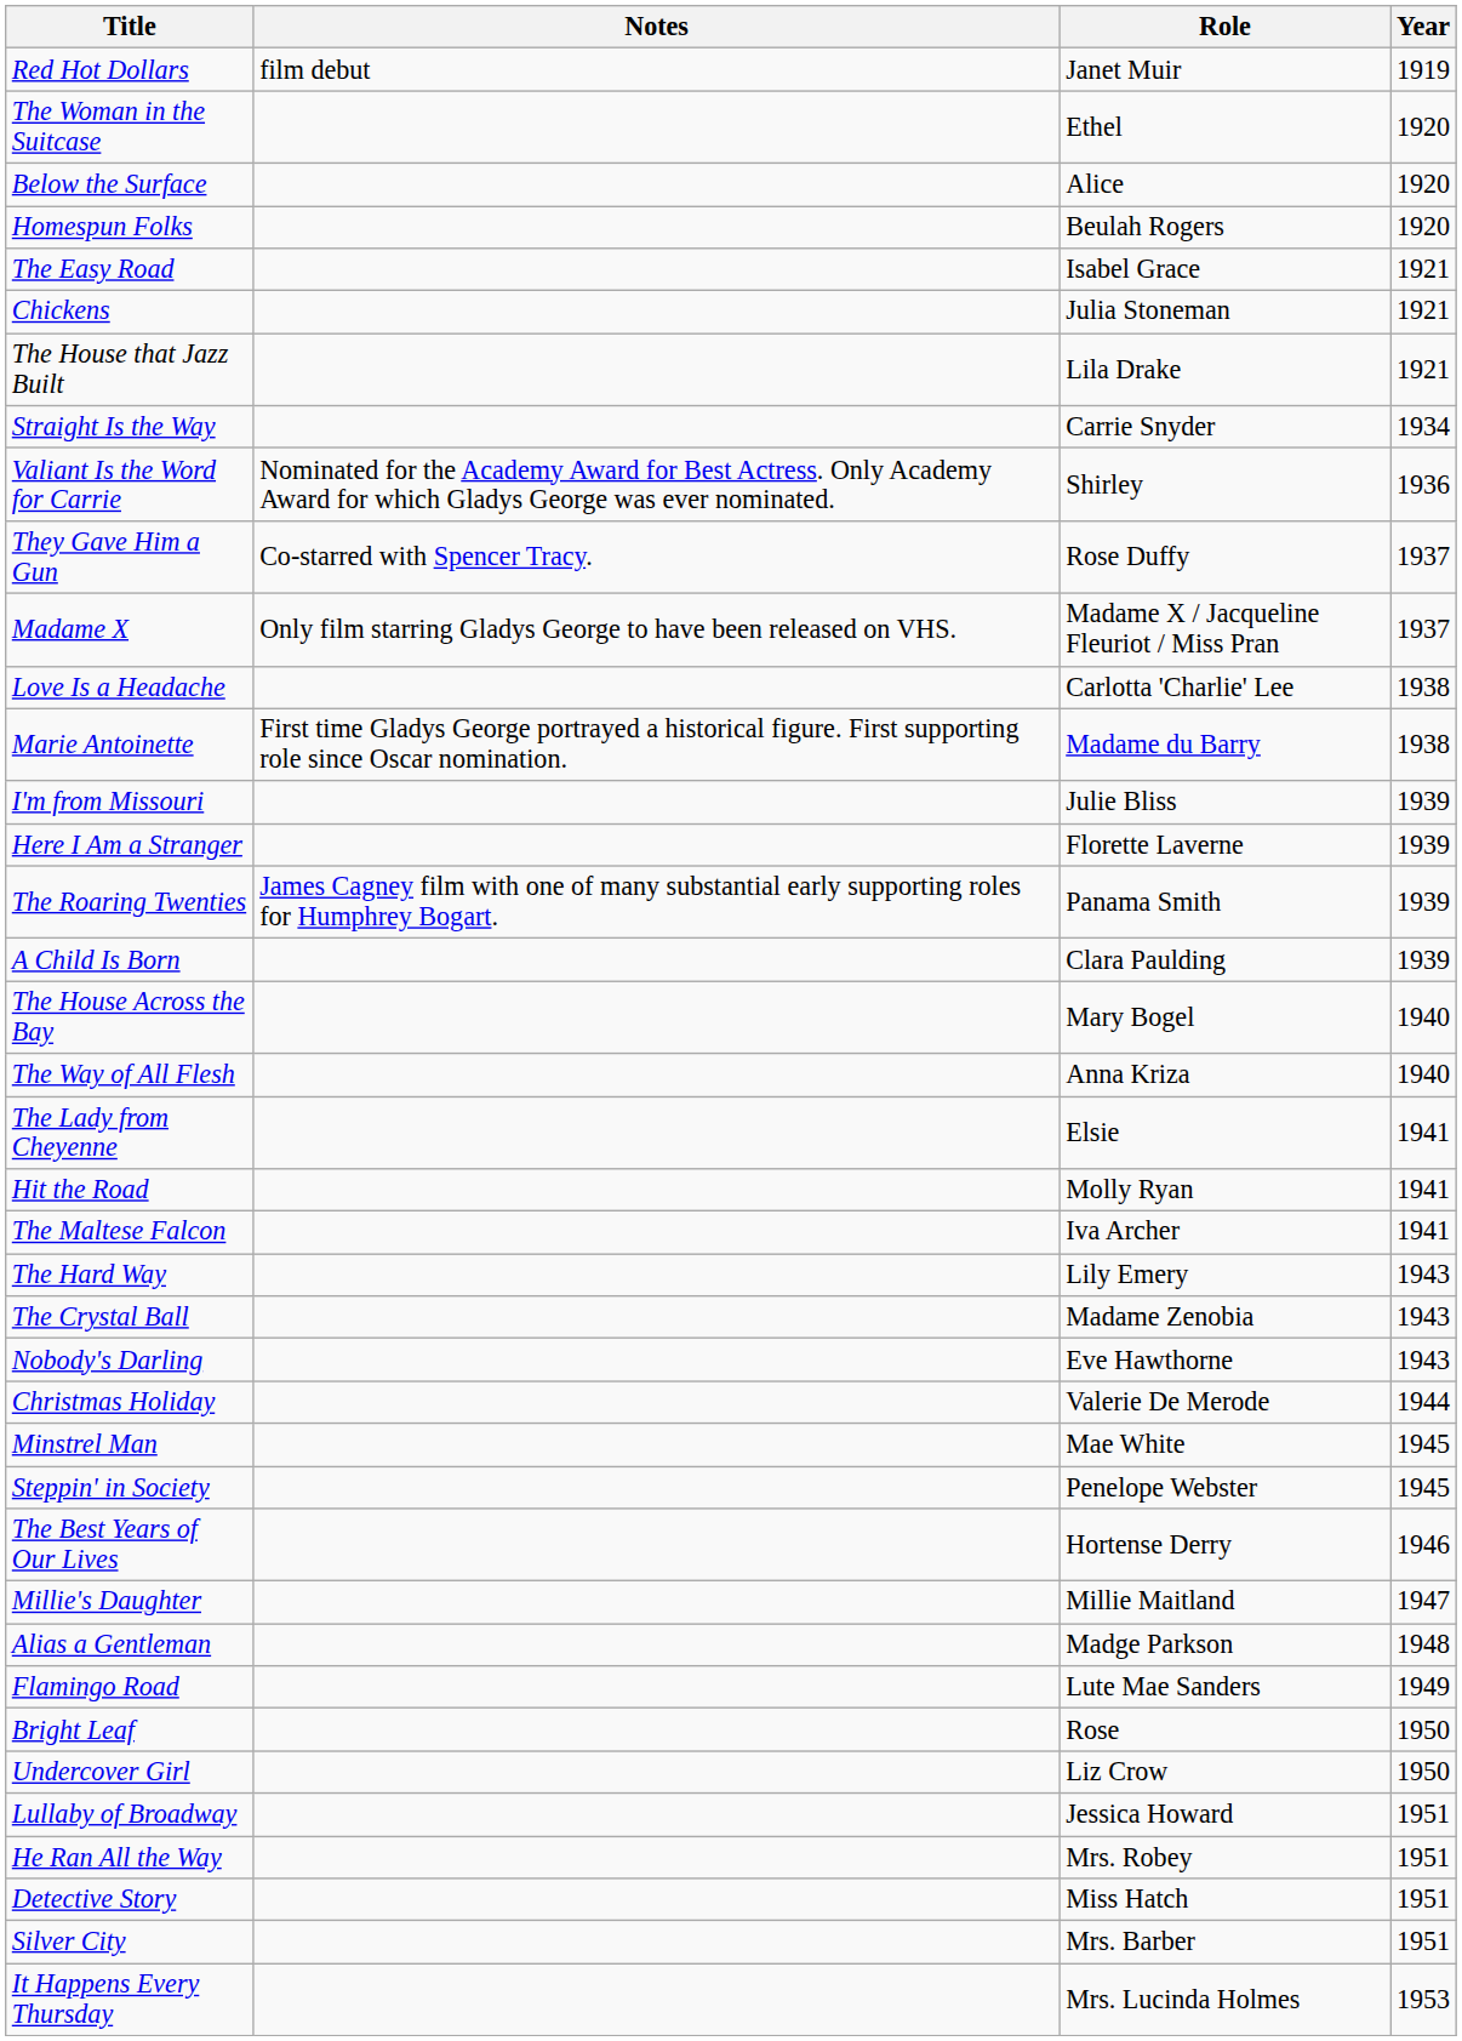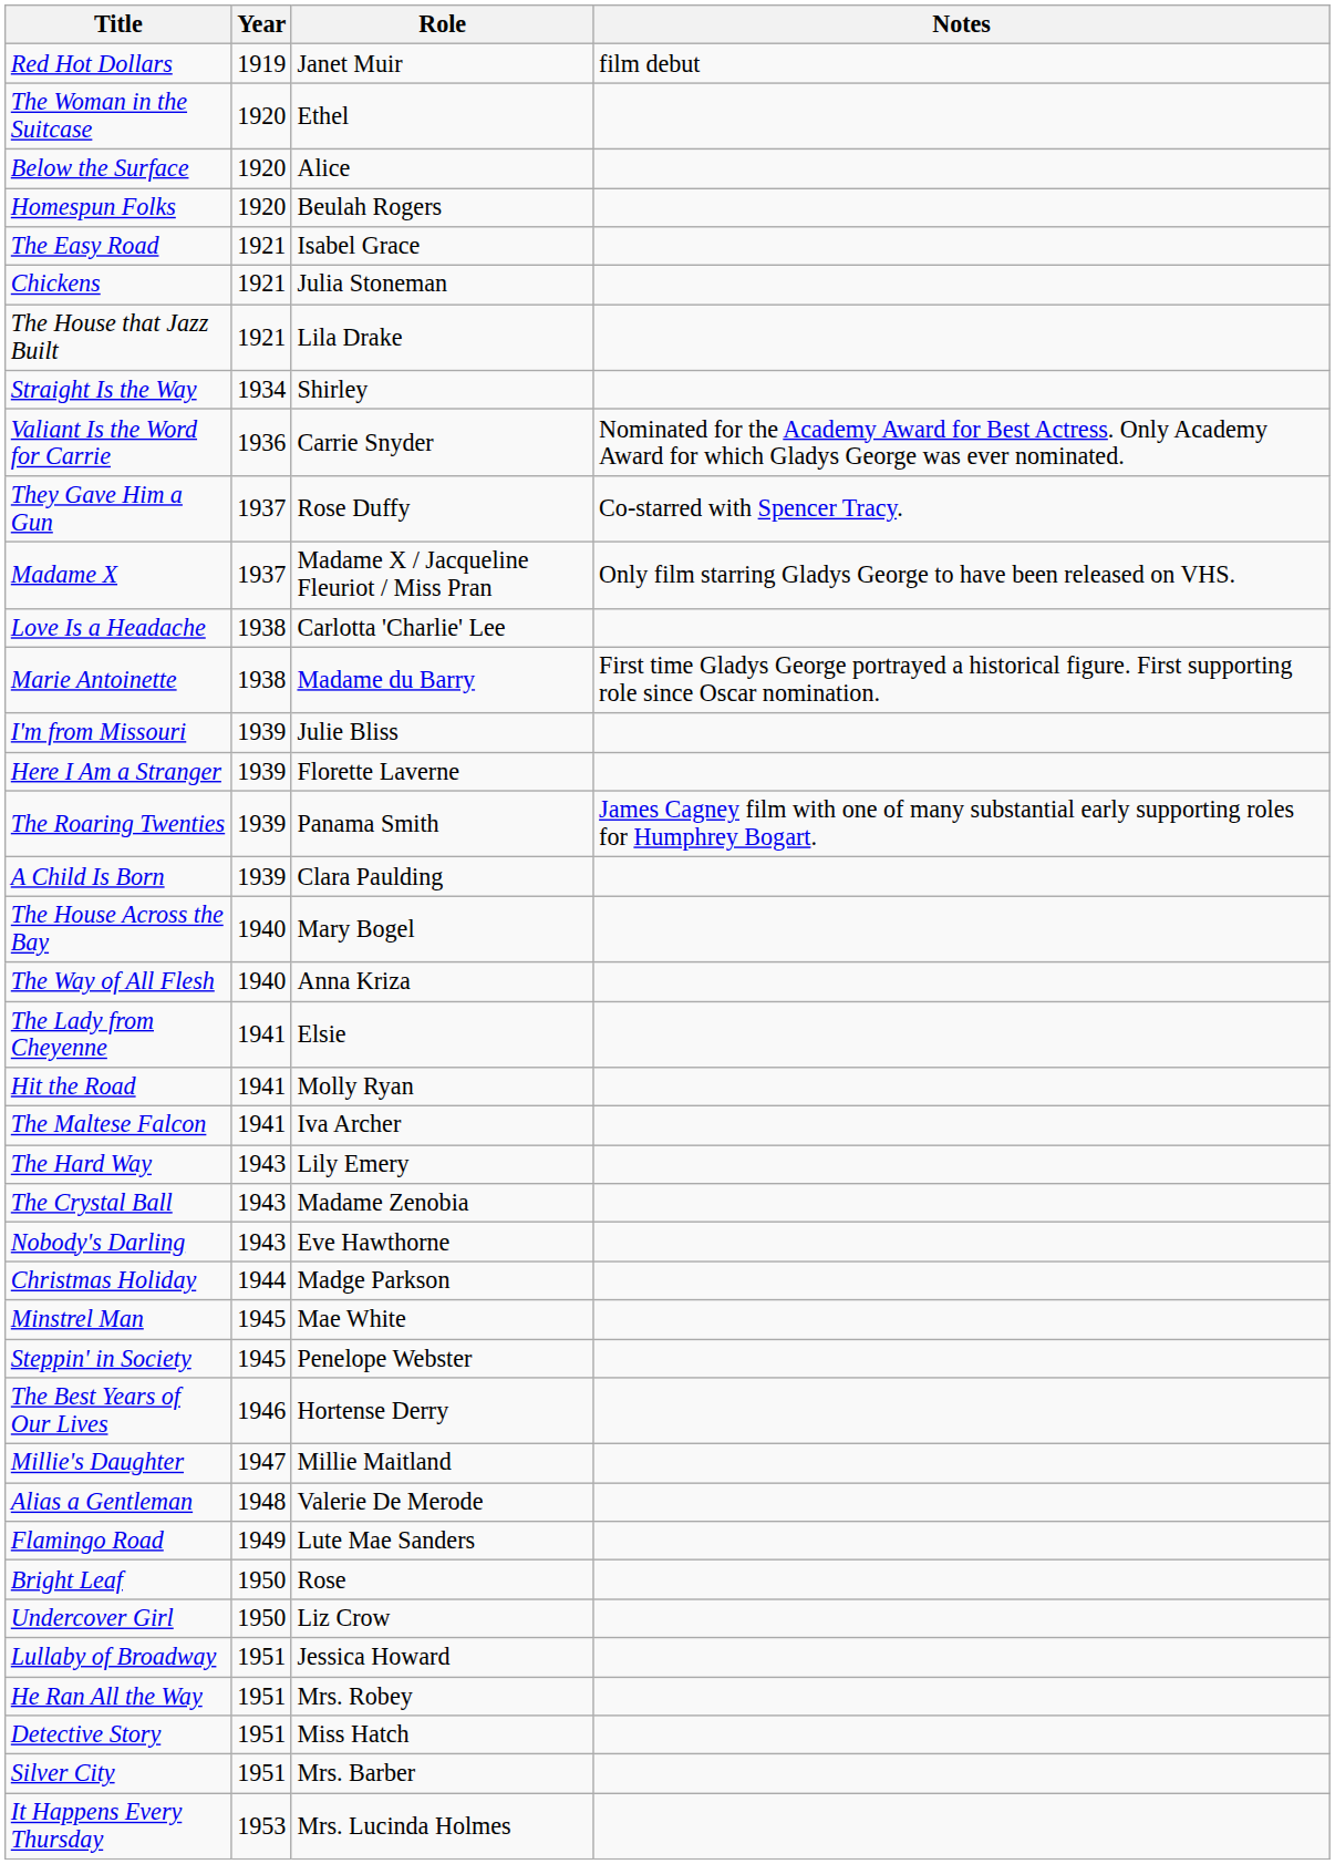 <table class="wikitable sortable" border="1">
 <tr>
 <th scope="col">Title</th>
+<th scope="col">Year</th>
+<th scope="col">Role</th>
 <th scope="col">Notes</th>
-<th scope="col">Role</th>
-<th scope="col">Year</th>
 </tr>
 <tr>
 <td><em><a href='#'>Red Hot Dollars</a></em></td>
+<td>1919</td>
+<td>Janet Muir</td>
 <td>film debut</td>
-<td>Janet Muir</td>
-<td>1919</td>
 </tr>
 <tr>
 <td><em><a href='#'>The Woman in the Suitcase</a></em></td>
+<td>1920</td>
+<td>Ethel</td>
 <td></td>
-<td>Ethel</td>
-<td>1920</td>
 </tr>
 <tr>
 <td><em><a href='#'>Below the Surface</a></em></td>
+<td>1920</td>
+<td>Alice</td>
 <td></td>
-<td>Alice</td>
-<td>1920</td>
 </tr>
 <tr>
 <td><em><a href='#'>Homespun Folks</a></em></td>
+<td>1920</td>
+<td>Beulah Rogers</td>
 <td></td>
-<td>Beulah Rogers</td>
-<td>1920</td>
 </tr>
 <tr>
 <td><em><a href='#'>The Easy Road</a></em></td>
+<td>1921</td>
+<td>Isabel Grace</td>
 <td></td>
-<td>Isabel Grace</td>
-<td>1921</td>
 </tr>
 <tr>
 <td><em><a href='#'>Chickens</a></em></td>
+<td>1921</td>
+<td>Julia Stoneman</td>
 <td></td>
-<td>Julia Stoneman</td>
-<td>1921</td>
 </tr>
 <tr>
 <td><em>The House that Jazz Built</em></td>
+<td>1921</td>
+<td>Lila Drake</td>
 <td></td>
-<td>Lila Drake</td>
-<td>1921</td>
 </tr>
 <tr>
 <td><em><a href='#'>Straight Is the Way</a></em></td>
+<td>1934</td>
+<td>Shirley</td>
 <td></td>
-<td>Carrie Snyder</td>
-<td>1934</td>
 </tr>
 <tr>
 <td><em><a href='#'>Valiant Is the Word for Carrie</a></em></td>
+<td>1936</td>
+<td>Carrie Snyder</td>
 <td>Nominated for the <a href='#'>Academy Award for Best Actress</a>. Only Academy Award for which Gladys George was ever nominated.</td>
-<td>Shirley</td>
-<td>1936</td>
 </tr>
 <tr>
 <td><em><a href='#'>They Gave Him a Gun</a></em></td>
+<td>1937</td>
+<td>Rose Duffy</td>
 <td>Co-starred with <a href='#'>Spencer Tracy</a>.</td>
-<td>Rose Duffy</td>
-<td>1937</td>
 </tr>
 <tr>
 <td><em><a href='#'>Madame X</a></em></td>
+<td>1937</td>
+<td>Madame X / Jacqueline Fleuriot / Miss Pran</td>
 <td>Only film starring Gladys George to have been released on VHS.</td>
-<td>Madame X / Jacqueline Fleuriot / Miss Pran</td>
-<td>1937</td>
 </tr>
 <tr>
 <td><em><a href='#'>Love Is a Headache</a></em></td>
+<td>1938</td>
+<td>Carlotta 'Charlie' Lee</td>
 <td></td>
-<td>Carlotta 'Charlie' Lee</td>
-<td>1938</td>
 </tr>
 <tr>
 <td><em><a href='#'>Marie Antoinette</a></em></td>
+<td>1938</td>
+<td><a href='#'>Madame du Barry</a></td>
 <td>First time Gladys George portrayed a historical figure. First supporting role since Oscar nomination.</td>
-<td><a href='#'>Madame du Barry</a></td>
-<td>1938</td>
 </tr>
 <tr>
 <td><em><a href='#'>I'm from Missouri</a></em></td>
+<td>1939</td>
+<td>Julie Bliss</td>
 <td></td>
-<td>Julie Bliss</td>
-<td>1939</td>
 </tr>
 <tr>
 <td><em><a href='#'>Here I Am a Stranger</a></em></td>
+<td>1939</td>
+<td>Florette Laverne</td>
 <td></td>
-<td>Florette Laverne</td>
-<td>1939</td>
 </tr>
 <tr>
 <td><em><a href='#'>The Roaring Twenties</a></em></td>
+<td>1939</td>
+<td>Panama Smith</td>
 <td><a href='#'>James Cagney</a> film with one of many substantial early supporting roles for <a href='#'>Humphrey Bogart</a>.</td>
-<td>Panama Smith</td>
-<td>1939</td>
 </tr>
 <tr>
 <td><em><a href='#'>A Child Is Born</a></em></td>
+<td>1939</td>
+<td>Clara Paulding</td>
 <td></td>
-<td>Clara Paulding</td>
-<td>1939</td>
 </tr>
 <tr>
 <td><em><a href='#'>The House Across the Bay</a></em></td>
+<td>1940</td>
+<td>Mary Bogel</td>
 <td></td>
-<td>Mary Bogel</td>
-<td>1940</td>
 </tr>
 <tr>
 <td><em><a href='#'>The Way of All Flesh</a></em></td>
+<td>1940</td>
+<td>Anna Kriza</td>
 <td></td>
-<td>Anna Kriza</td>
-<td>1940</td>
 </tr>
 <tr>
 <td><em><a href='#'>The Lady from Cheyenne</a></em></td>
+<td>1941</td>
+<td>Elsie</td>
 <td></td>
-<td>Elsie</td>
-<td>1941</td>
 </tr>
 <tr>
 <td><em><a href='#'>Hit the Road</a></em></td>
+<td>1941</td>
+<td>Molly Ryan</td>
 <td></td>
-<td>Molly Ryan</td>
-<td>1941</td>
 </tr>
 <tr>
 <td><em><a href='#'>The Maltese Falcon</a></em></td>
+<td>1941</td>
+<td>Iva Archer</td>
 <td></td>
-<td>Iva Archer</td>
-<td>1941</td>
 </tr>
 <tr>
 <td><em><a href='#'>The Hard Way</a></em></td>
+<td>1943</td>
+<td>Lily Emery</td>
 <td></td>
-<td>Lily Emery</td>
-<td>1943</td>
 </tr>
 <tr>
 <td><em><a href='#'>The Crystal Ball</a></em></td>
+<td>1943</td>
+<td>Madame Zenobia</td>
 <td></td>
-<td>Madame Zenobia</td>
-<td>1943</td>
 </tr>
 <tr>
 <td><em><a href='#'>Nobody's Darling</a></em></td>
+<td>1943</td>
+<td>Eve Hawthorne</td>
 <td></td>
-<td>Eve Hawthorne</td>
-<td>1943</td>
 </tr>
 <tr>
 <td><em><a href='#'>Christmas Holiday</a></em></td>
+<td>1944</td>
+<td>Madge Parkson</td>
 <td></td>
-<td>Valerie De Merode</td>
-<td>1944</td>
 </tr>
 <tr>
 <td><em><a href='#'>Minstrel Man</a></em></td>
+<td>1945</td>
+<td>Mae White</td>
 <td></td>
-<td>Mae White</td>
-<td>1945</td>
 </tr>
 <tr>
 <td><em><a href='#'>Steppin' in Society</a></em></td>
+<td>1945</td>
+<td>Penelope Webster</td>
 <td></td>
-<td>Penelope Webster</td>
-<td>1945</td>
 </tr>
 <tr>
 <td><em><a href='#'>The Best Years of Our Lives</a></em></td>
+<td>1946</td>
+<td>Hortense Derry</td>
 <td></td>
-<td>Hortense Derry</td>
-<td>1946</td>
 </tr>
 <tr>
 <td><em><a href='#'>Millie's Daughter</a></em></td>
+<td>1947</td>
+<td>Millie Maitland</td>
 <td></td>
-<td>Millie Maitland</td>
-<td>1947</td>
 </tr>
 <tr>
 <td><em><a href='#'>Alias a Gentleman</a></em></td>
+<td>1948</td>
+<td>Valerie De Merode</td>
 <td></td>
-<td>Madge Parkson</td>
-<td>1948</td>
 </tr>
 <tr>
 <td><em><a href='#'>Flamingo Road</a></em></td>
+<td>1949</td>
+<td>Lute Mae Sanders</td>
 <td></td>
-<td>Lute Mae Sanders</td>
-<td>1949</td>
 </tr>
 <tr>
 <td><em><a href='#'>Bright Leaf</a></em></td>
+<td>1950</td>
+<td>Rose</td>
 <td></td>
-<td>Rose</td>
-<td>1950</td>
 </tr>
 <tr>
 <td><em><a href='#'>Undercover Girl</a></em></td>
+<td>1950</td>
+<td>Liz Crow</td>
 <td></td>
-<td>Liz Crow</td>
-<td>1950</td>
 </tr>
 <tr>
 <td><em><a href='#'>Lullaby of Broadway</a></em></td>
+<td>1951</td>
+<td>Jessica Howard</td>
 <td></td>
-<td>Jessica Howard</td>
-<td>1951</td>
 </tr>
 <tr>
 <td><em><a href='#'>He Ran All the Way</a></em></td>
+<td>1951</td>
+<td>Mrs. Robey</td>
 <td></td>
-<td>Mrs. Robey</td>
-<td>1951</td>
 </tr>
 <tr>
 <td><em><a href='#'>Detective Story</a></em></td>
+<td>1951</td>
+<td>Miss Hatch</td>
 <td></td>
-<td>Miss Hatch</td>
-<td>1951</td>
 </tr>
 <tr>
 <td><em><a href='#'>Silver City</a></em></td>
+<td>1951</td>
+<td>Mrs. Barber</td>
 <td></td>
-<td>Mrs. Barber</td>
-<td>1951</td>
 </tr>
 <tr>
 <td><em><a href='#'>It Happens Every Thursday</a></em></td>
+<td>1953</td>
+<td>Mrs. Lucinda Holmes</td>
 <td></td>
-<td>Mrs. Lucinda Holmes</td>
-<td>1953</td>
 </tr>
 </table>
